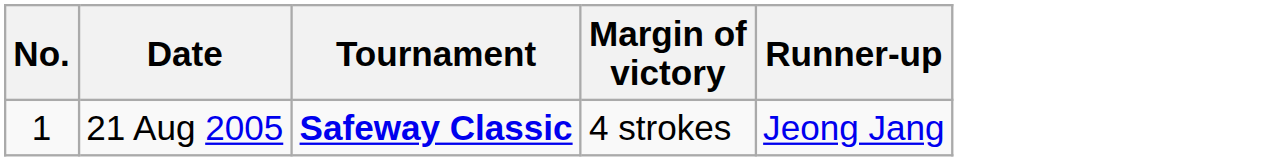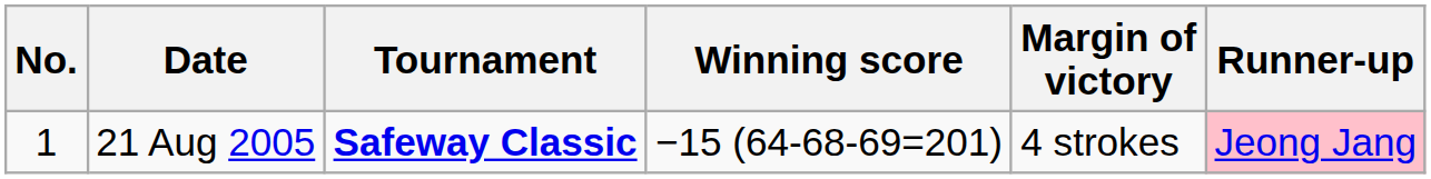 <table class="wikitable" style="font-size:95%;">
 <tr>
 <th>No.</th>
 <th>Date</th>
 <th>Tournament</th>
+<th>Winning score</th>
 <th>Margin of<br>victory</th>
 <th>Runner-up</th>
 </tr>
 <tr>
 <td align=center>1</td>
 <td align=right>21 Aug <a href='#'>2005</a></td>
 <td><strong><a href='#'>Safeway Classic</a></strong></td>
+<td>−15 (64-68-69=201)</td>
 <td>4 strokes</td>
-<td> <a href='#'>Jeong Jang</a></td>
+<td style="background: pink;"> <a href='#'>Jeong Jang</a></td>
 </tr>
 </table>
